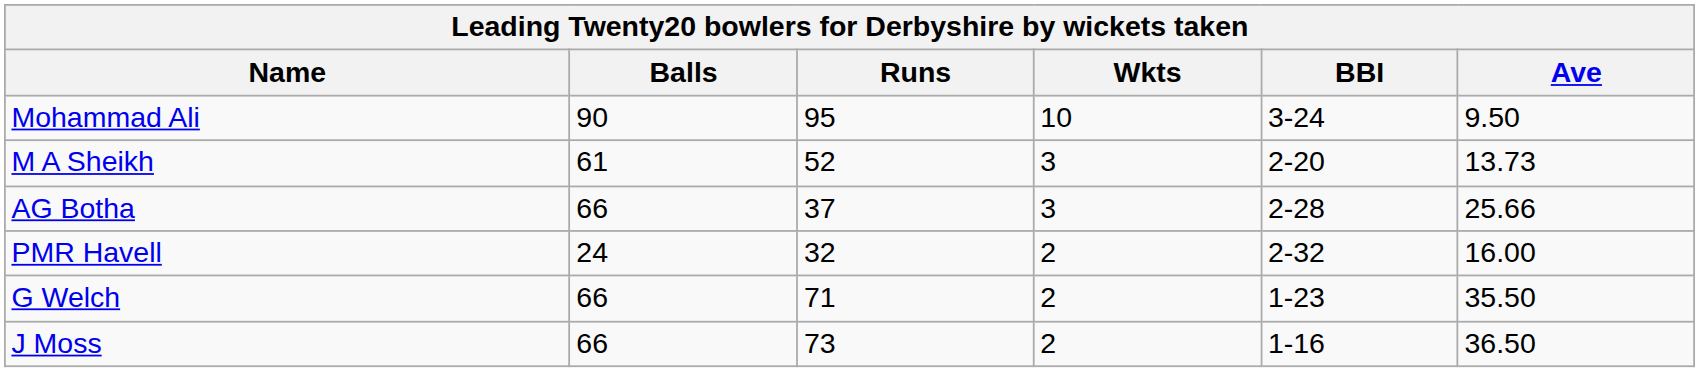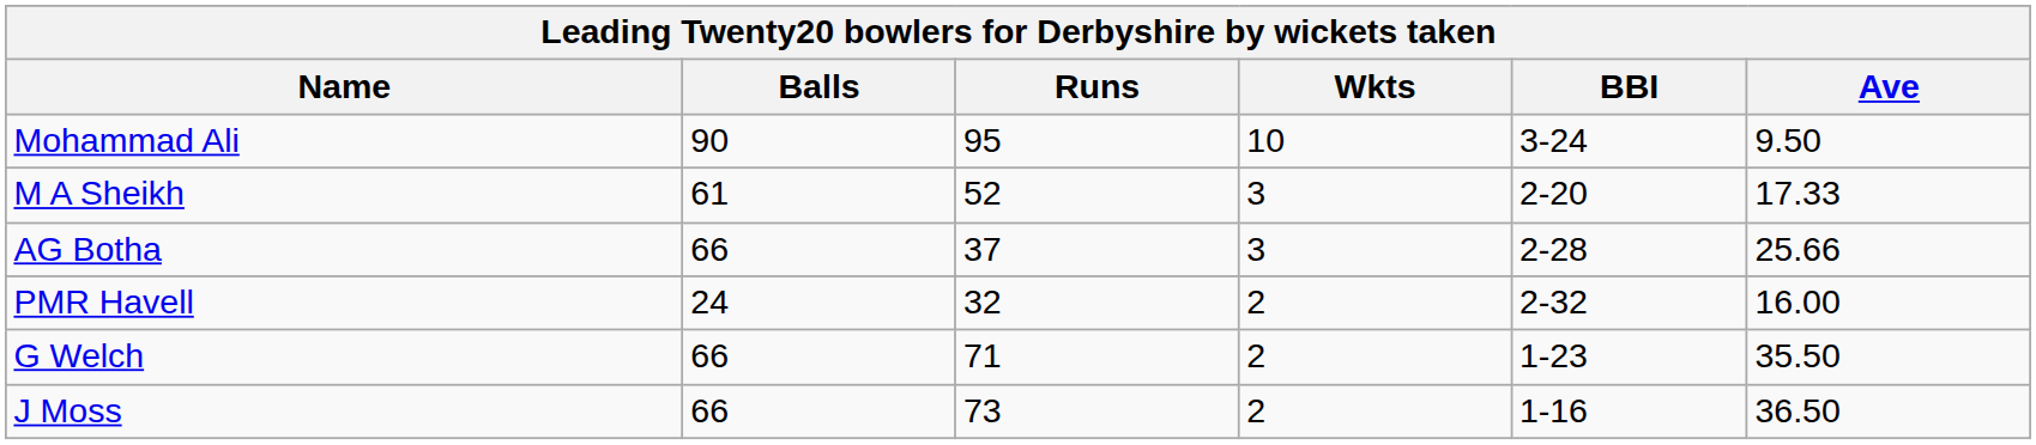 <table class="wikitable" style="width:60%;">
 <tr style="background:#efefef;">
 <th colspan=6>Leading Twenty20 bowlers for Derbyshire by wickets taken</th>
 </tr>
 <tr style="background:#efefef;">
 <th>Name</th>
 <th>Balls</th>
 <th>Runs</th>
 <th>Wkts</th>
 <th>BBI</th>
 <th><a href='#'>Ave</a></th>
 </tr>
 <tr>
 <td><a href='#'>Mohammad Ali</a></td>
 <td>90</td>
 <td>95</td>
 <td>10</td>
 <td>3-24</td>
 <td>9.50</td>
 </tr>
 <tr>
 <td><a href='#'>M A Sheikh</a></td>
 <td>61</td>
 <td>52</td>
 <td>3</td>
 <td>2-20</td>
-<td>13.73</td>
+<td>17.33</td>
 </tr>
 <tr>
 <td><a href='#'>AG Botha</a></td>
 <td>66</td>
 <td>37</td>
 <td>3</td>
 <td>2-28</td>
 <td>25.66</td>
 </tr>
 <tr>
 <td><a href='#'>PMR Havell</a></td>
 <td>24</td>
 <td>32</td>
 <td>2</td>
 <td>2-32</td>
 <td>16.00</td>
 </tr>
 <tr>
 <td><a href='#'>G Welch</a></td>
 <td>66</td>
 <td>71</td>
 <td>2</td>
 <td>1-23</td>
 <td>35.50</td>
 </tr>
 <tr>
 <td><a href='#'>J Moss</a></td>
 <td>66</td>
 <td>73</td>
 <td>2</td>
 <td>1-16</td>
 <td>36.50</td>
 </tr>
 </table>
